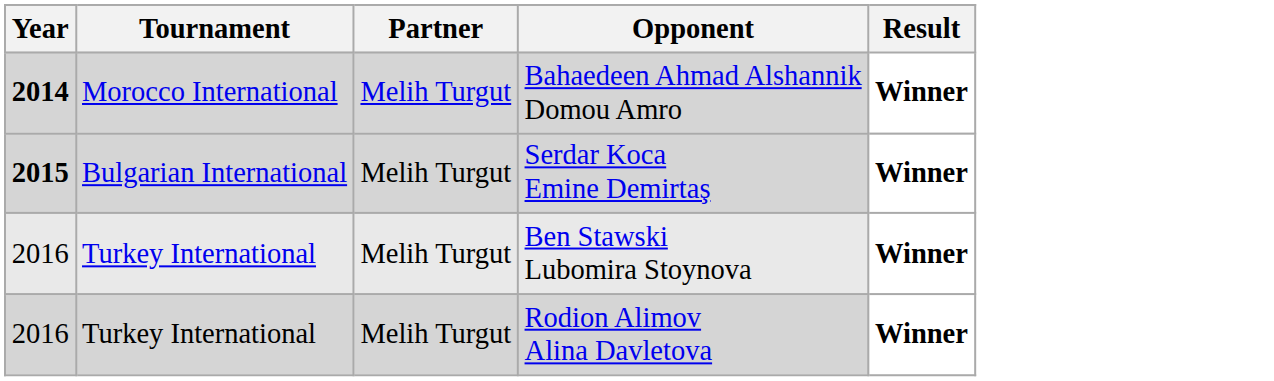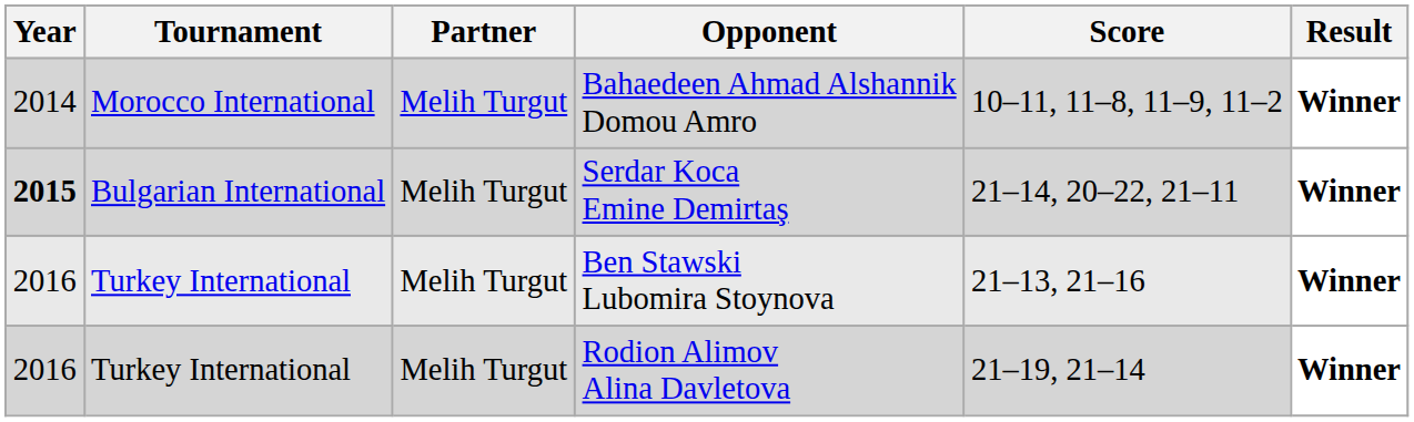 <table class="sortable wikitable" style="font-size: 90%;">
 <tr>
 <th>Year</th>
 <th>Tournament</th>
 <th>Partner</th>
 <th>Opponent</th>
+<th>Score</th>
 <th>Result</th>
 </tr>
 <tr style="background:#D5D5D5">
-<td align="center"><strong>2014</strong></td>
+<td align="center">2014</td>
 <td align="left"><a href='#'>Morocco International</a></td>
 <td align="left"> <a href='#'>Melih Turgut</a></td>
 <td align="left"> <a href='#'>Bahaedeen Ahmad Alshannik</a><br> Domou Amro</td>
+<td align="left">10–11, 11–8, 11–9, 11–2</td>
 <td style="text-align:left; background:white"> <strong>Winner</strong></td>
 </tr>
 <tr style="background:#D5D5D5">
 <td align="center"><strong>2015</strong></td>
 <td align="left"><a href='#'>Bulgarian International</a></td>
 <td align="left"> Melih Turgut</td>
 <td align="left"> <a href='#'>Serdar Koca</a><br> <a href='#'>Emine Demirtaş</a></td>
+<td align="left">21–14, 20–22, 21–11</td>
 <td style="text-align:left; background:white"> <strong>Winner</strong></td>
 </tr>
 <tr style="background:#E9E9E9">
 <td align="center">2016</td>
 <td align="left"><a href='#'>Turkey International</a></td>
 <td align="left"> Melih Turgut</td>
 <td align="left"> <a href='#'>Ben Stawski</a><br> Lubomira Stoynova</td>
+<td align="left">21–13, 21–16</td>
 <td style="text-align:left; background:white"> <strong>Winner</strong></td>
 </tr>
 <tr style="background:#D5D5D5">
 <td align="center">2016</td>
 <td align="left">Turkey International</td>
 <td align="left"> Melih Turgut</td>
 <td align="left"> <a href='#'>Rodion Alimov</a><br> <a href='#'>Alina Davletova</a></td>
+<td align="left">21–19, 21–14</td>
 <td style="text-align:left; background:white"> <strong>Winner</strong></td>
 </tr>
 </table>
